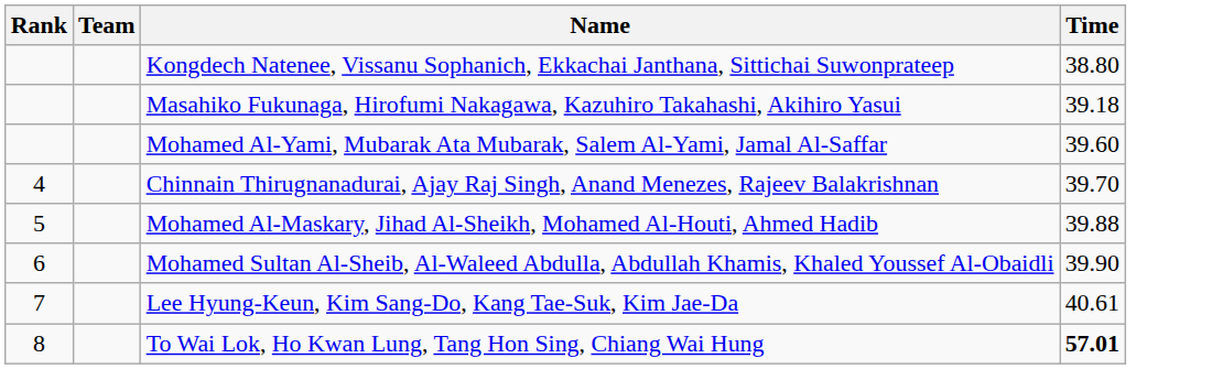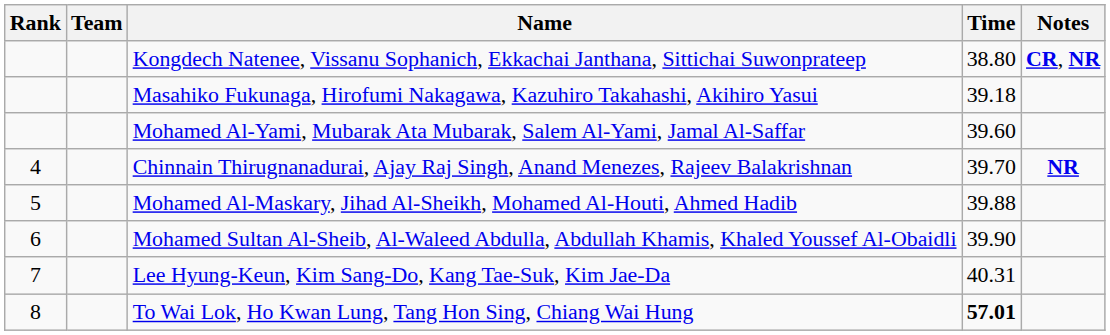 <table class="wikitable sortable" style="text-align:center;font-size:95%">
 <tr>
 <th>Rank</th>
 <th>Team</th>
 <th>Name</th>
 <th>Time</th>
+<th>Notes</th>
 </tr>
 <tr>
 <td></td>
 <td align=left></td>
 <td align=left><a href='#'>Kongdech Natenee</a>, <a href='#'>Vissanu Sophanich</a>, <a href='#'>Ekkachai Janthana</a>, <a href='#'>Sittichai Suwonprateep</a></td>
 <td>38.80</td>
+<td><strong><a href='#'>CR</a></strong>, <strong><a href='#'>NR</a></strong></td>
 </tr>
 <tr>
 <td></td>
 <td align=left></td>
 <td align=left><a href='#'>Masahiko Fukunaga</a>, <a href='#'>Hirofumi Nakagawa</a>, <a href='#'>Kazuhiro Takahashi</a>, <a href='#'>Akihiro Yasui</a></td>
 <td>39.18</td>
+<td></td>
 </tr>
 <tr>
 <td></td>
 <td align=left></td>
 <td align=left><a href='#'>Mohamed Al-Yami</a>, <a href='#'>Mubarak Ata Mubarak</a>, <a href='#'>Salem Al-Yami</a>, <a href='#'>Jamal Al-Saffar</a></td>
 <td>39.60</td>
+<td></td>
 </tr>
 <tr>
 <td>4</td>
 <td align=left></td>
 <td align=left><a href='#'>Chinnain Thirugnanadurai</a>, <a href='#'>Ajay Raj Singh</a>, <a href='#'>Anand Menezes</a>, <a href='#'>Rajeev Balakrishnan</a></td>
 <td>39.70</td>
+<td><strong><a href='#'>NR</a></strong></td>
 </tr>
 <tr>
 <td>5</td>
 <td align=left></td>
 <td align=left><a href='#'>Mohamed Al-Maskary</a>, <a href='#'>Jihad Al-Sheikh</a>, <a href='#'>Mohamed Al-Houti</a>, <a href='#'>Ahmed Hadib</a></td>
 <td>39.88</td>
+<td></td>
 </tr>
 <tr>
 <td>6</td>
 <td align=left></td>
 <td align=left><a href='#'>Mohamed Sultan Al-Sheib</a>, <a href='#'>Al-Waleed Abdulla</a>, <a href='#'>Abdullah Khamis</a>, <a href='#'>Khaled Youssef Al-Obaidli</a></td>
 <td>39.90</td>
+<td></td>
 </tr>
 <tr>
 <td>7</td>
 <td align=left></td>
 <td align=left><a href='#'>Lee Hyung-Keun</a>, <a href='#'>Kim Sang-Do</a>, <a href='#'>Kang Tae-Suk</a>, <a href='#'>Kim Jae-Da</a></td>
-<td>40.61</td>
+<td>40.31</td>
+<td></td>
 </tr>
 <tr>
 <td>8</td>
 <td align=left></td>
 <td align=left><a href='#'>To Wai Lok</a>, <a href='#'>Ho Kwan Lung</a>, <a href='#'>Tang Hon Sing</a>, <a href='#'>Chiang Wai Hung</a></td>
 <td><strong>57.01</strong></td>
+<td></td>
 </tr>
 </table>
